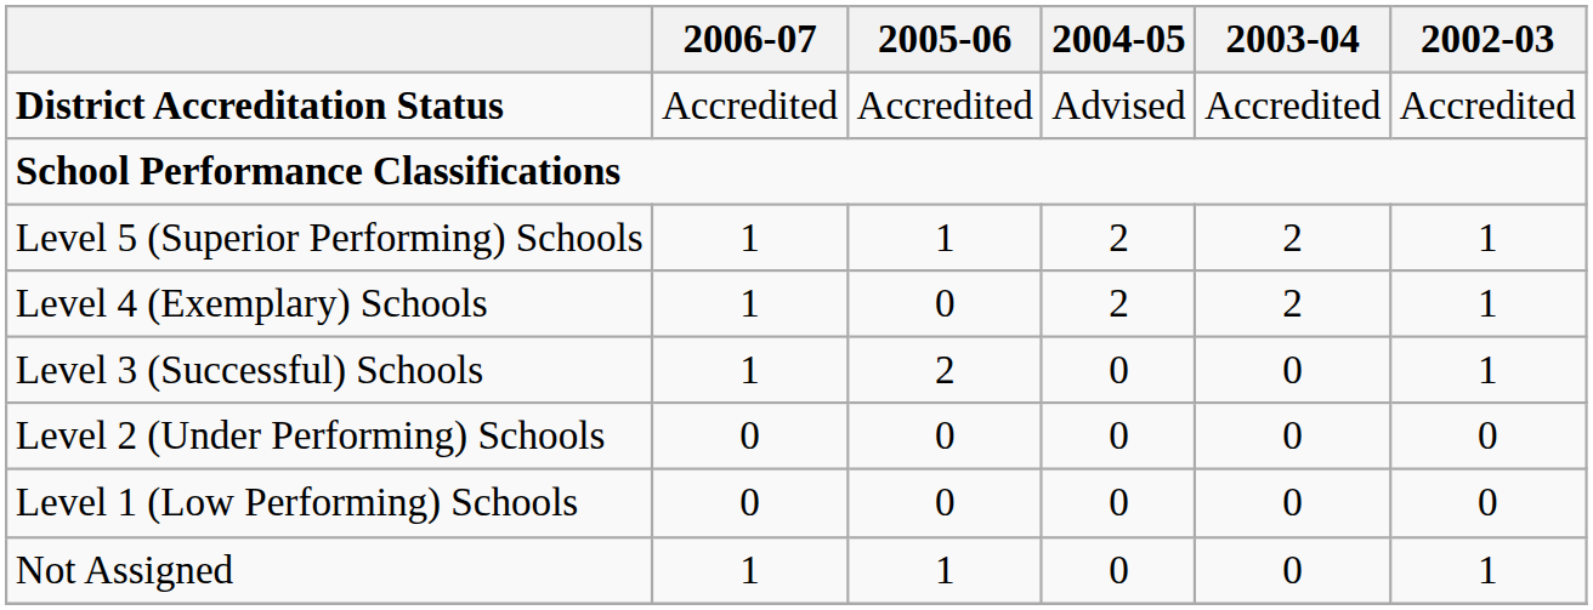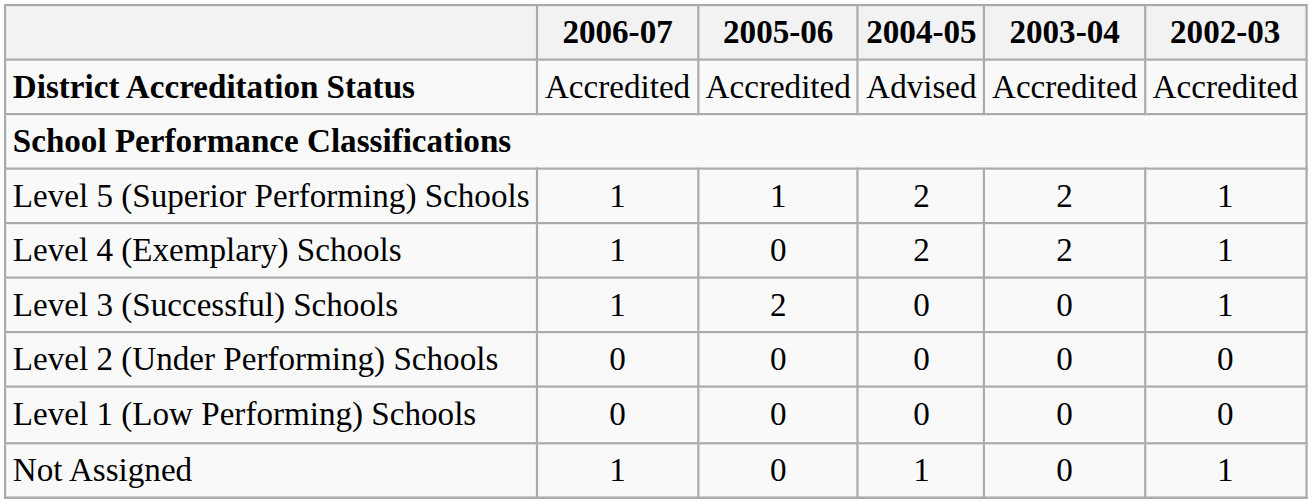 <table class="wikitable" style="font-size: 95%;">
 <tr>
 <th></th>
 <th>2006-07</th>
 <th>2005-06</th>
 <th>2004-05</th>
 <th>2003-04</th>
 <th>2002-03</th>
 </tr>
 <tr>
 <td align="left"><strong>District Accreditation Status</strong></td>
 <td align="center">Accredited</td>
 <td align="center">Accredited</td>
 <td align="center">Advised</td>
 <td align="center">Accredited</td>
 <td align="center">Accredited</td>
 </tr>
 <tr>
 <td align="left" colspan="6"><strong>School Performance Classifications</strong></td>
 </tr>
 <tr>
 <td align="left">Level 5 (Superior Performing) Schools</td>
 <td align="center">1</td>
 <td align="center">1</td>
 <td align="center">2</td>
 <td align="center">2</td>
 <td align="center">1</td>
 </tr>
 <tr>
 <td align="left">Level 4 (Exemplary) Schools</td>
 <td align="center">1</td>
 <td align="center">0</td>
 <td align="center">2</td>
 <td align="center">2</td>
 <td align="center">1</td>
 </tr>
 <tr>
 <td align="left">Level 3 (Successful) Schools</td>
 <td align="center">1</td>
 <td align="center">2</td>
 <td align="center">0</td>
 <td align="center">0</td>
 <td align="center">1</td>
 </tr>
 <tr>
 <td align="left">Level 2 (Under Performing) Schools</td>
 <td align="center">0</td>
 <td align="center">0</td>
 <td align="center">0</td>
 <td align="center">0</td>
 <td align="center">0</td>
 </tr>
 <tr>
 <td align="left">Level 1 (Low Performing) Schools</td>
 <td align="center">0</td>
 <td align="center">0</td>
 <td align="center">0</td>
 <td align="center">0</td>
 <td align="center">0</td>
 </tr>
 <tr>
 <td align="left">Not Assigned</td>
 <td align="center">1</td>
+<td align="center">0</td>
 <td align="center">1</td>
-<td align="center">0</td>
 <td align="center">0</td>
 <td align="center">1</td>
 </tr>
 <tr>
 </tr>
 </table>
